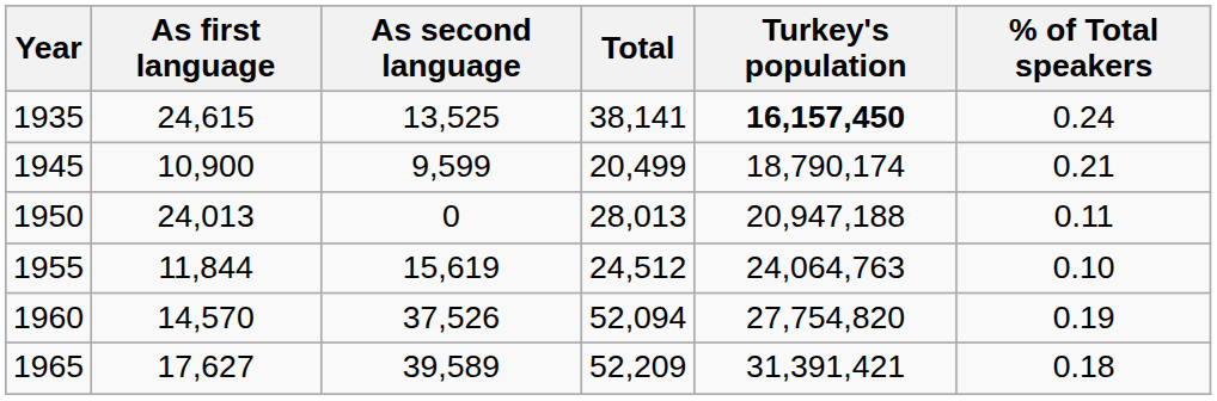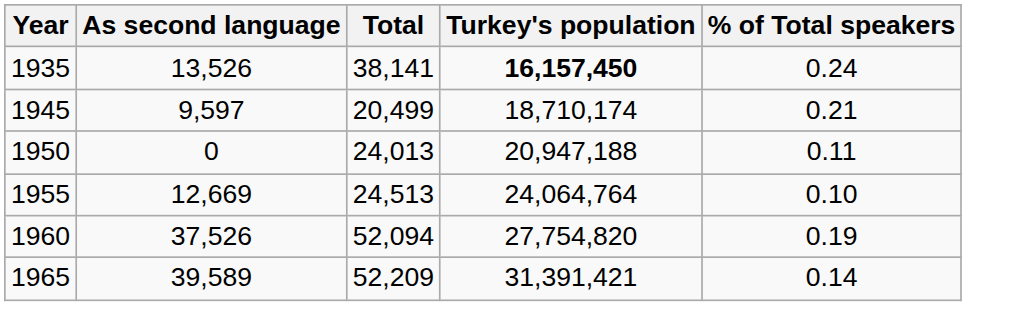 <table class="wikitable" style="text-align:center">
 <tr>
 <th>Year</th>
-<th>As first language</th>
 <th>As second language</th>
 <th>Total</th>
 <th>Turkey's population</th>
 <th>% of Total speakers</th>
 </tr>
 <tr>
 <td>1935</td>
-<td>24,615</td>
-<td>13,525</td>
+<td>13,526</td>
 <td>38,141</td>
 <td><strong>16,157,450</strong></td>
 <td>0.24</td>
 </tr>
 <tr>
 <td>1945</td>
-<td>10,900</td>
-<td>9,599</td>
+<td>9,597</td>
 <td>20,499</td>
-<td>18,790,174</td>
+<td>18,710,174</td>
 <td>0.21</td>
 </tr>
 <tr>
 <td>1950</td>
+<td>0</td>
 <td>24,013</td>
-<td>0</td>
-<td>28,013</td>
 <td>20,947,188</td>
 <td>0.11</td>
 </tr>
 <tr>
 <td>1955</td>
-<td>11,844</td>
-<td>15,619</td>
-<td>24,512</td>
-<td>24,064,763</td>
+<td>12,669</td>
+<td>24,513</td>
+<td>24,064,764</td>
 <td>0.10</td>
 </tr>
 <tr>
 <td>1960</td>
-<td>14,570</td>
 <td>37,526</td>
 <td>52,094</td>
 <td>27,754,820</td>
 <td>0.19</td>
 </tr>
 <tr>
 <td>1965</td>
-<td>17,627</td>
 <td>39,589</td>
 <td>52,209</td>
 <td>31,391,421</td>
-<td>0.18</td>
+<td>0.14</td>
 </tr>
 </table>
